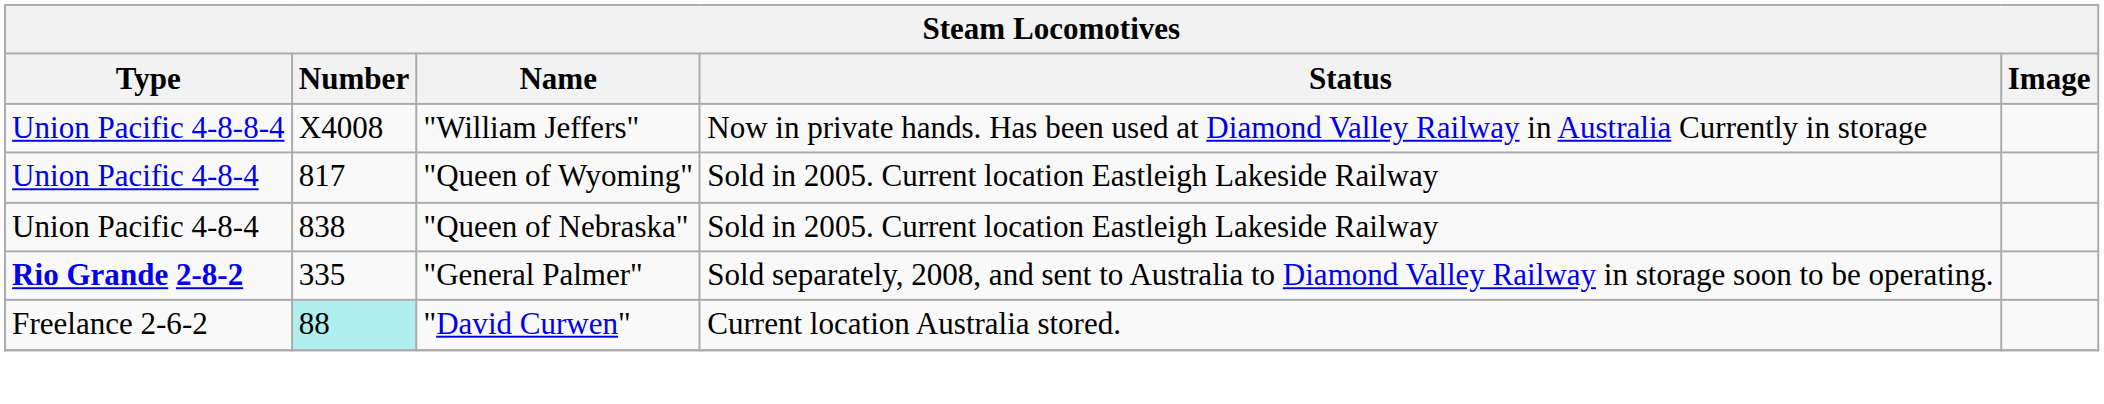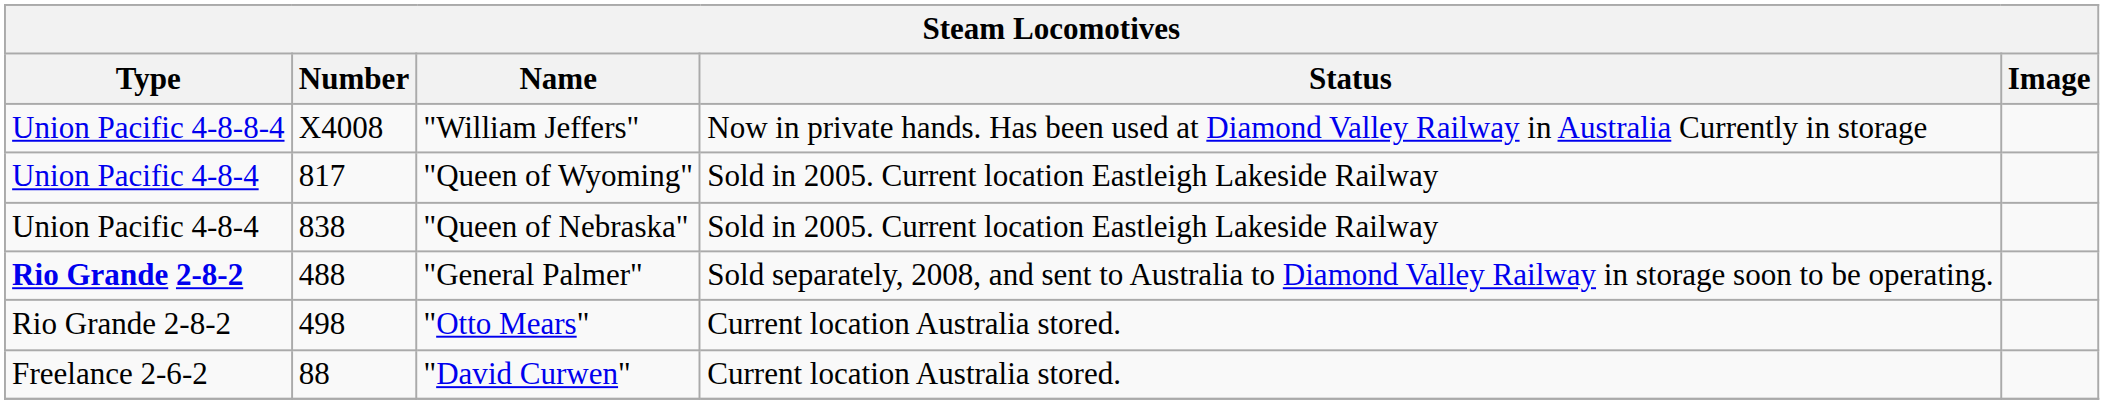 <table class="wikitable">
 <tr>
 <th colspan=5>Steam Locomotives</th>
 </tr>
 <tr>
 <th>Type</th>
 <th>Number</th>
 <th>Name</th>
 <th>Status</th>
 <th>Image</th>
 </tr>
 <tr>
 <td><a href='#'>Union Pacific 4-8-8-4</a></td>
 <td>X4008</td>
 <td>"William Jeffers"</td>
 <td>Now in private hands. Has been used at <a href='#'>Diamond Valley Railway</a> in <a href='#'>Australia</a> Currently in storage</td>
 <td></td>
 </tr>
 <tr>
 <td><a href='#'>Union Pacific 4-8-4</a></td>
 <td>817</td>
 <td>"Queen of Wyoming"</td>
 <td>Sold in 2005.  Current location Eastleigh Lakeside Railway</td>
 <td></td>
 </tr>
 <tr>
 <td>Union Pacific 4-8-4</td>
 <td>838</td>
 <td>"Queen of Nebraska"</td>
 <td>Sold in 2005.  Current location Eastleigh Lakeside Railway</td>
 <td></td>
 </tr>
 <tr>
 <td><strong><a href='#'>Rio Grande</a> <a href='#'>2-8-2</a></strong></td>
-<td>335</td>
+<td>488</td>
 <td>"General Palmer"</td>
 <td>Sold separately, 2008, and sent to Australia to <a href='#'>Diamond Valley Railway</a> in storage soon to be operating.</td>
 <td></td>
 </tr>
 <tr>
+<td>Rio Grande 2-8-2</td>
+<td>498</td>
+<td>"<a href='#'>Otto Mears</a>"</td>
+<td>Current location Australia stored.</td>
+<td></td>
+</tr>
+<tr>
 <td>Freelance 2-6-2</td>
-<td style="background: paleturquoise;">88</td>
+<td>88</td>
 <td>"<a href='#'>David Curwen</a>"</td>
 <td>Current location Australia stored.</td>
 <td></td>
 </tr>
 <tr>
 </tr>
 </table>
